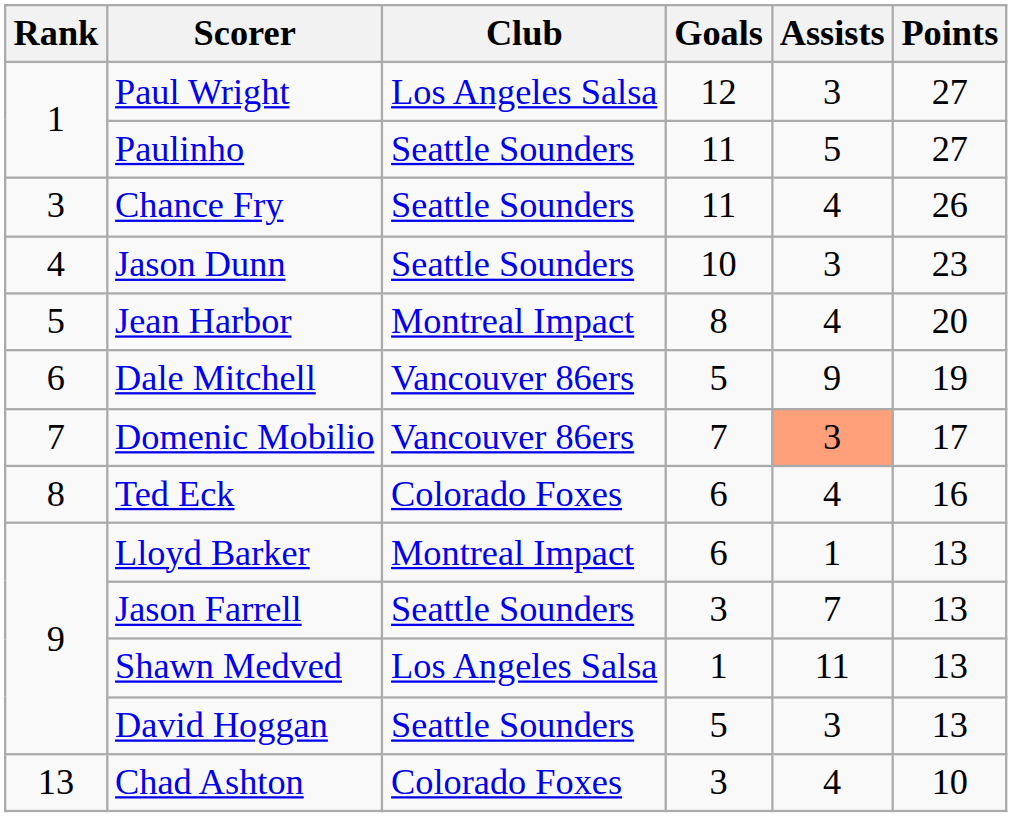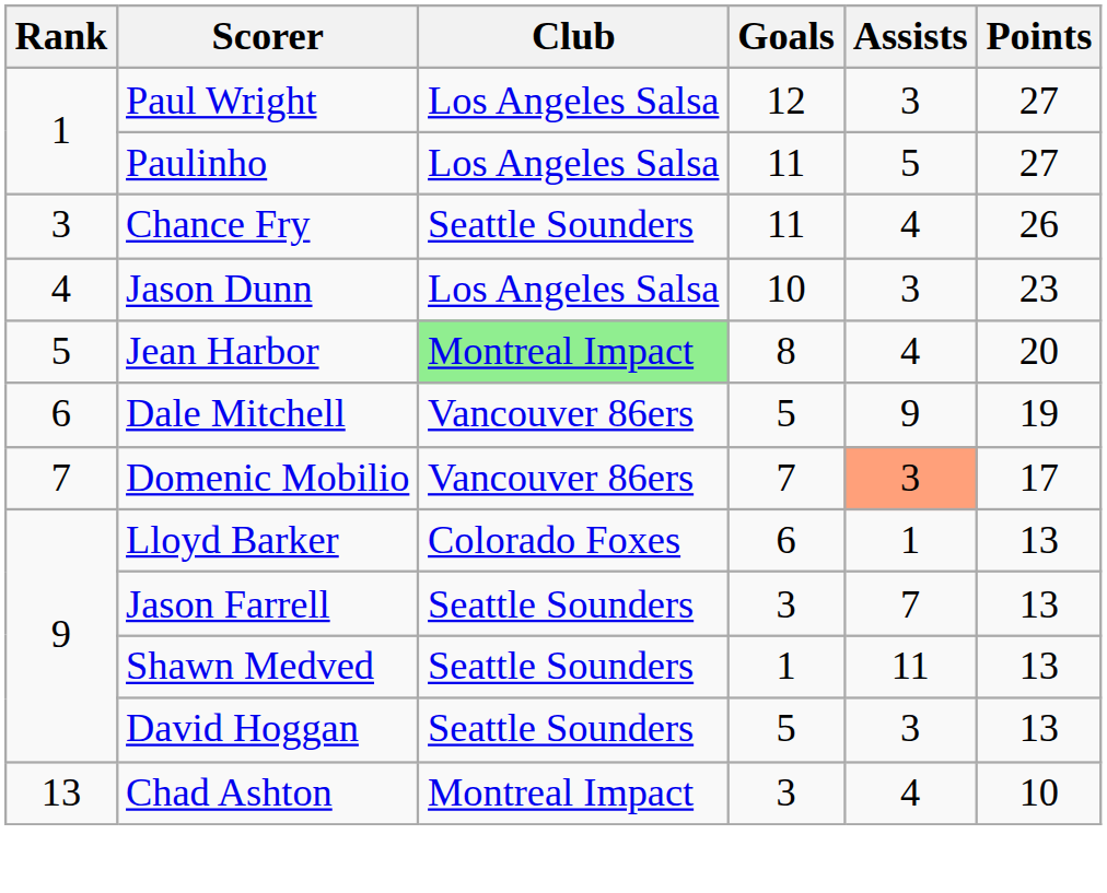 <table class="wikitable">
 <tr>
 <th>Rank</th>
 <th>Scorer</th>
 <th>Club</th>
 <th>Goals</th>
 <th>Assists</th>
 <th>Points</th>
 </tr>
 <tr>
 <td rowspan="2" style="text-align:center;">1</td>
 <td><a href='#'>Paul Wright</a></td>
 <td><a href='#'>Los Angeles Salsa</a></td>
 <td align=center>12</td>
 <td align=center>3</td>
 <td align=center>27</td>
 </tr>
 <tr>
 <td><a href='#'>Paulinho</a></td>
-<td><a href='#'>Seattle Sounders</a></td>
+<td><a href='#'>Los Angeles Salsa</a></td>
 <td align=center>11</td>
 <td align=center>5</td>
 <td align=center>27</td>
 </tr>
 <tr>
 <td align=center>3</td>
 <td><a href='#'>Chance Fry</a></td>
 <td><a href='#'>Seattle Sounders</a></td>
 <td align=center>11</td>
 <td align=center>4</td>
 <td align=center>26</td>
 </tr>
 <tr>
 <td align=center>4</td>
 <td><a href='#'>Jason Dunn</a></td>
-<td><a href='#'>Seattle Sounders</a></td>
+<td><a href='#'>Los Angeles Salsa</a></td>
 <td align=center>10</td>
 <td align=center>3</td>
 <td align=center>23</td>
 </tr>
 <tr>
 <td align=center>5</td>
 <td><a href='#'>Jean Harbor</a></td>
-<td><a href='#'>Montreal Impact</a></td>
+<td style="background: lightgreen;"><a href='#'>Montreal Impact</a></td>
 <td align=center>8</td>
 <td align=center>4</td>
 <td align=center>20</td>
 </tr>
 <tr>
 <td align=center>6</td>
 <td><a href='#'>Dale Mitchell</a></td>
 <td><a href='#'>Vancouver 86ers</a></td>
 <td align=center>5</td>
 <td align=center>9</td>
 <td align=center>19</td>
 </tr>
 <tr>
 <td align=center>7</td>
 <td><a href='#'>Domenic Mobilio</a></td>
 <td><a href='#'>Vancouver 86ers</a></td>
 <td align=center>7</td>
 <td align=center style="background: lightsalmon;">3</td>
 <td align=center>17</td>
 </tr>
 <tr>
-<td align=center>8</td>
-<td><a href='#'>Ted Eck</a></td>
-<td><a href='#'>Colorado Foxes</a></td>
-<td align=center>6</td>
-<td align=center>4</td>
-<td align=center>16</td>
-</tr>
-<tr>
 <td rowspan="4" style="text-align:center;">9</td>
 <td><a href='#'>Lloyd Barker</a></td>
-<td><a href='#'>Montreal Impact</a></td>
+<td><a href='#'>Colorado Foxes</a></td>
 <td align=center>6</td>
 <td align=center>1</td>
 <td align=center>13</td>
 </tr>
 <tr>
 <td><a href='#'>Jason Farrell</a></td>
 <td><a href='#'>Seattle Sounders</a></td>
 <td align=center>3</td>
 <td align=center>7</td>
 <td align=center>13</td>
 </tr>
 <tr>
 <td><a href='#'>Shawn Medved</a></td>
-<td><a href='#'>Los Angeles Salsa</a></td>
+<td><a href='#'>Seattle Sounders</a></td>
 <td align=center>1</td>
 <td align=center>11</td>
 <td align=center>13</td>
 </tr>
 <tr>
 <td><a href='#'>David Hoggan</a></td>
 <td><a href='#'>Seattle Sounders</a></td>
 <td align=center>5</td>
 <td align=center>3</td>
 <td align=center>13</td>
 </tr>
 <tr>
 <td align=center>13</td>
 <td><a href='#'>Chad Ashton</a></td>
-<td><a href='#'>Colorado Foxes</a></td>
+<td><a href='#'>Montreal Impact</a></td>
 <td align=center>3</td>
 <td align=center>4</td>
 <td align=center>10</td>
 </tr>
 </table>
